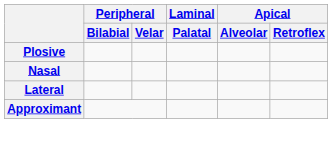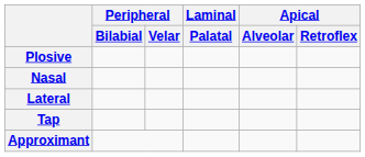 <table class="wikitable" style="text-align:center;">
 <tr>
 <th rowspan="2"></th>
 <th colspan="2"><a href='#'>Peripheral</a></th>
 <th><a href='#'>Laminal</a></th>
 <th colspan="2"><a href='#'>Apical</a></th>
 </tr>
 <tr>
 <th><a href='#'>Bilabial</a></th>
 <th><a href='#'>Velar</a></th>
 <th><a href='#'>Palatal</a></th>
 <th><a href='#'>Alveolar</a></th>
 <th><a href='#'>Retroflex</a></th>
 </tr>
 <tr>
 <th><a href='#'>Plosive</a></th>
 <td></td>
 <td></td>
 <td></td>
 <td></td>
 <td></td>
 </tr>
 <tr>
 <th><a href='#'>Nasal</a></th>
 <td></td>
 <td></td>
 <td></td>
 <td></td>
 <td></td>
 </tr>
 <tr>
 <th><a href='#'>Lateral</a></th>
 <td></td>
 <td></td>
 <td></td>
 <td></td>
 <td></td>
 </tr>
 <tr>
+<th><a href='#'>Tap</a></th>
+<td></td>
+<td></td>
+<td></td>
+<td></td>
+<td></td>
+</tr>
+<tr>
 <th><a href='#'>Approximant</a></th>
 <td colspan=2></td>
 <td></td>
 <td></td>
 <td></td>
 </tr>
 </table>
